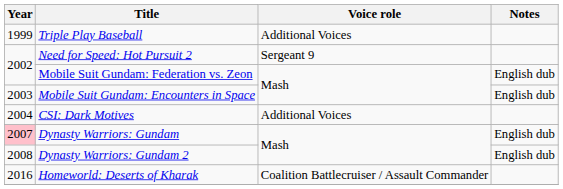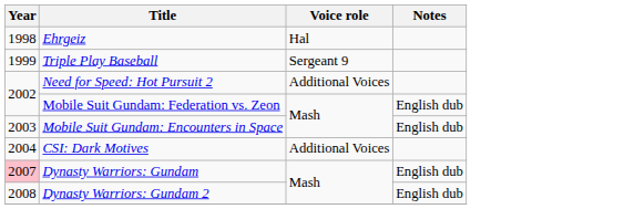 <table class="wikitable sortable">
 <tr>
 <th>Year</th>
 <th>Title</th>
 <th>Voice role</th>
 <th>Notes</th>
 </tr>
 <tr>
+<td>1998</td>
+<td><em><a href='#'>Ehrgeiz</a></em></td>
+<td>Hal</td>
+<td></td>
+</tr>
+<tr>
 <td>1999</td>
 <td><em><a href='#'>Triple Play Baseball</a></em></td>
-<td>Additional Voices</td>
+<td>Sergeant 9</td>
 <td></td>
 </tr>
 <tr>
 <td rowspan="2">2002</td>
 <td><em><a href='#'>Need for Speed: Hot Pursuit 2</a></em></td>
-<td>Sergeant 9</td>
+<td>Additional Voices</td>
 <td></td>
 </tr>
 <tr>
 <td><a href='#'>Mobile Suit Gundam: Federation vs. Zeon</a></td>
 <td rowspan="2">Mash</td>
 <td>English dub</td>
 </tr>
 <tr>
 <td>2003</td>
 <td><em><a href='#'>Mobile Suit Gundam: Encounters in Space</a></em></td>
 <td>English dub</td>
 </tr>
 <tr>
 <td>2004</td>
 <td><em><a href='#'>CSI: Dark Motives</a></em></td>
 <td>Additional Voices</td>
 <td></td>
 </tr>
 <tr>
 <td style="background: pink;">2007</td>
 <td><em><a href='#'>Dynasty Warriors: Gundam</a></em></td>
 <td rowspan="2">Mash</td>
 <td>English dub</td>
 </tr>
 <tr>
 <td>2008</td>
 <td><em><a href='#'>Dynasty Warriors: Gundam 2</a></em></td>
 <td>English dub</td>
 </tr>
 <tr>
-<td>2016</td>
-<td><em><a href='#'>Homeworld: Deserts of Kharak</a></em></td>
-<td>Coalition Battlecruiser / Assault Commander</td>
-<td></td>
-</tr>
-<tr>
 </tr>
 </table>
